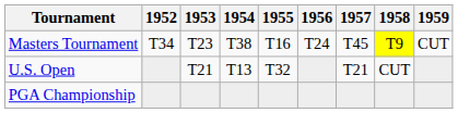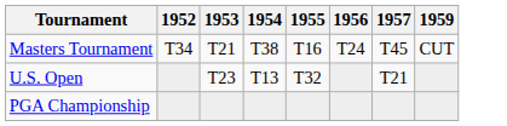 <table class="wikitable" style="font-size:95%;text-align:center;">
 <tr>
 <th>Tournament</th>
 <th>1952</th>
 <th>1953</th>
 <th>1954</th>
 <th>1955</th>
 <th>1956</th>
 <th>1957</th>
-<th>1958</th>
 <th>1959</th>
 </tr>
 <tr>
 <td align=left><a href='#'>Masters Tournament</a></td>
 <td>T34</td>
-<td>T23</td>
+<td>T21</td>
 <td>T38</td>
 <td>T16</td>
 <td>T24</td>
 <td>T45</td>
-<td style="background:yellow;">T9</td>
 <td>CUT</td>
 </tr>
 <tr>
 <td align=left><a href='#'>U.S. Open</a></td>
 <td style="background:#eeeeee;"></td>
-<td>T21</td>
+<td>T23</td>
 <td>T13</td>
 <td>T32</td>
 <td style="background:#eeeeee;"></td>
 <td>T21</td>
-<td>CUT</td>
 <td style="background:#eeeeee;"></td>
 </tr>
 <tr>
 <td align=left><a href='#'>PGA Championship</a></td>
 <td style="background:#eeeeee;"></td>
 <td style="background:#eeeeee;"></td>
 <td style="background:#eeeeee;"></td>
 <td style="background:#eeeeee;"></td>
 <td style="background:#eeeeee;"></td>
 <td style="background:#eeeeee;"></td>
 <td style="background:#eeeeee;"></td>
-<td style="background:#eeeeee;"></td>
 </tr>
 </table>
